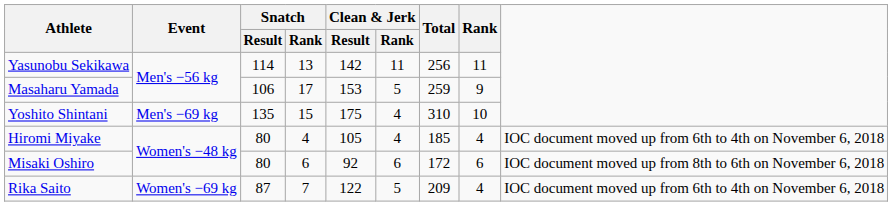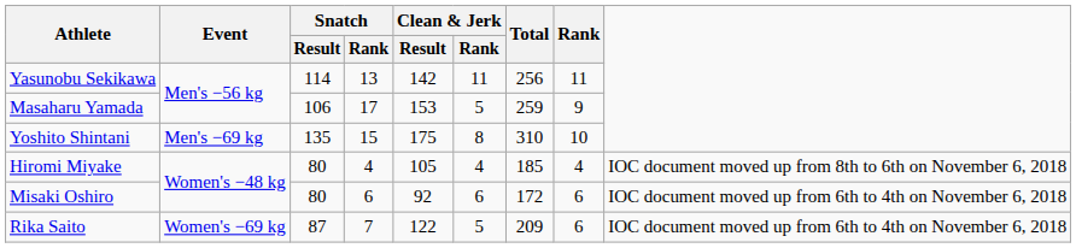 <table class="wikitable" style="font-size:90%">
 <tr>
 <th rowspan="2">Athlete</th>
 <th rowspan="2">Event</th>
 <th colspan="2">Snatch</th>
 <th colspan="2">Clean & Jerk</th>
 <th rowspan="2">Total</th>
 <th rowspan="2">Rank</th>
 </tr>
 <tr style="font-size:95%">
 <th>Result</th>
 <th>Rank</th>
 <th>Result</th>
 <th>Rank</th>
 </tr>
 <tr align=center>
 <td align=left><a href='#'>Yasunobu Sekikawa</a></td>
 <td align=left rowspan=2><a href='#'>Men's −56 kg</a></td>
 <td>114</td>
 <td>13</td>
 <td>142</td>
 <td>11</td>
 <td>256</td>
 <td>11</td>
 </tr>
 <tr align=center>
 <td align=left><a href='#'>Masaharu Yamada</a></td>
 <td>106</td>
 <td>17</td>
 <td>153</td>
 <td>5</td>
 <td>259</td>
 <td>9</td>
 </tr>
 <tr align=center>
 <td align=left><a href='#'>Yoshito Shintani</a></td>
 <td align=left><a href='#'>Men's −69 kg</a></td>
 <td>135</td>
 <td>15</td>
 <td>175</td>
-<td>4</td>
+<td>8</td>
 <td>310</td>
 <td>10</td>
 </tr>
 <tr align=center>
 <td align=left><a href='#'>Hiromi Miyake</a></td>
 <td align=left rowspan=2><a href='#'>Women's −48 kg</a></td>
 <td>80</td>
 <td>4</td>
 <td>105</td>
 <td>4</td>
 <td>185</td>
 <td>4</td>
-<td>IOC document moved up from 6th to 4th on November 6, 2018</td>
+<td>IOC document moved up from 8th to 6th on November 6, 2018</td>
 </tr>
 <tr align=center>
 <td align=left><a href='#'>Misaki Oshiro</a></td>
 <td>80</td>
 <td>6</td>
 <td>92</td>
 <td>6</td>
 <td>172</td>
 <td>6</td>
-<td>IOC document moved up from 8th to 6th on November 6, 2018</td>
+<td>IOC document moved up from 6th to 4th on November 6, 2018</td>
 </tr>
 <tr align=center>
 <td align=left><a href='#'>Rika Saito</a></td>
 <td align=left><a href='#'>Women's −69 kg</a></td>
 <td>87</td>
 <td>7</td>
 <td>122</td>
 <td>5</td>
 <td>209</td>
-<td>4</td>
+<td>6</td>
 <td>IOC document moved up from 6th to 4th on November 6, 2018</td>
 </tr>
 </table>
